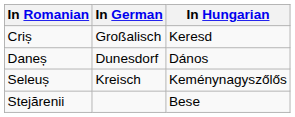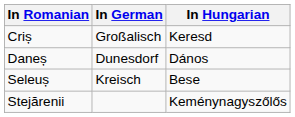 <table class="wikitable">
 <tr>
 <th>In <a href='#'>Romanian</a></th>
 <th>In <a href='#'>German</a></th>
 <th>In <a href='#'>Hungarian</a></th>
 </tr>
 <tr>
 <td>Criș</td>
 <td>Großalisch</td>
 <td>Keresd</td>
 </tr>
 <tr>
 <td>Daneș</td>
 <td>Dunesdorf</td>
 <td>Dános</td>
 </tr>
 <tr>
 <td>Seleuș</td>
 <td>Kreisch</td>
-<td>Keménynagyszőlős</td>
+<td>Bese</td>
 </tr>
 <tr>
 <td>Stejărenii</td>
 <td></td>
-<td>Bese</td>
+<td>Keménynagyszőlős</td>
 </tr>
 </table>
